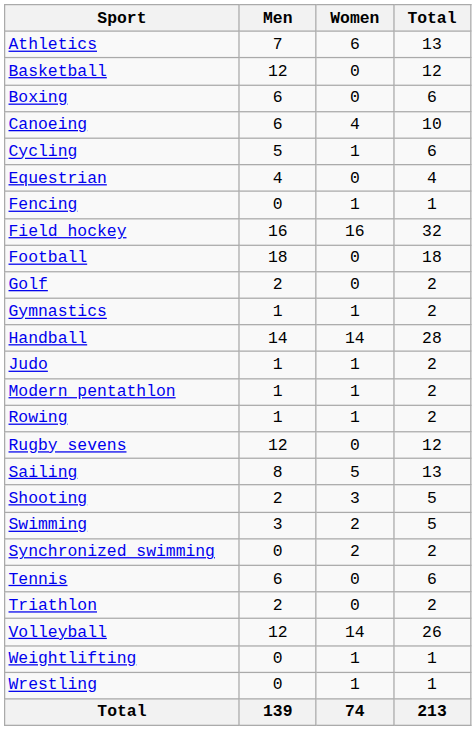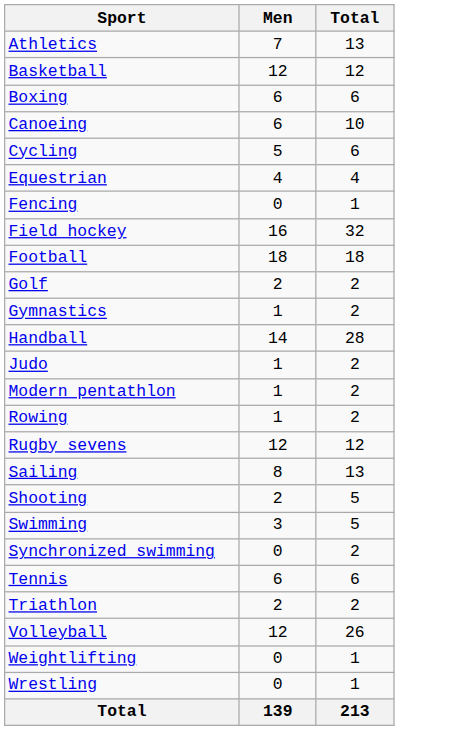 <table class="wikitable sortable" style="text-align:center;">
 <tr>
 <th width=180>Sport</th>
 <th width=55>Men</th>
-<th width=55>Women</th>
 <th width=55>Total</th>
 </tr>
 <tr>
 <td align=left><a href='#'>Athletics</a></td>
 <td>7</td>
-<td>6</td>
 <td>13</td>
 </tr>
 <tr>
 <td align=left><a href='#'>Basketball</a></td>
 <td>12</td>
-<td>0</td>
 <td>12</td>
 </tr>
 <tr>
 <td align=left><a href='#'>Boxing</a></td>
 <td>6</td>
-<td>0</td>
 <td>6</td>
 </tr>
 <tr>
 <td align=left><a href='#'>Canoeing</a></td>
 <td>6</td>
-<td>4</td>
 <td>10</td>
 </tr>
 <tr>
 <td align=left><a href='#'>Cycling</a></td>
 <td>5</td>
-<td>1</td>
 <td>6</td>
 </tr>
 <tr>
 <td align=left><a href='#'>Equestrian</a></td>
 <td>4</td>
-<td>0</td>
 <td>4</td>
 </tr>
 <tr>
 <td align=left><a href='#'>Fencing</a></td>
 <td>0</td>
 <td>1</td>
-<td>1</td>
 </tr>
 <tr>
 <td align=left><a href='#'>Field hockey</a></td>
-<td>16</td>
 <td>16</td>
 <td>32</td>
 </tr>
 <tr>
 <td align=left><a href='#'>Football</a></td>
 <td>18</td>
-<td>0</td>
 <td>18</td>
 </tr>
 <tr>
 <td align=left><a href='#'>Golf</a></td>
 <td>2</td>
-<td>0</td>
 <td>2</td>
 </tr>
 <tr>
 <td align=left><a href='#'>Gymnastics</a></td>
-<td>1</td>
 <td>1</td>
 <td>2</td>
 </tr>
 <tr>
 <td align=left><a href='#'>Handball</a></td>
 <td>14</td>
-<td>14</td>
 <td>28</td>
 </tr>
 <tr>
 <td align=left><a href='#'>Judo</a></td>
-<td>1</td>
 <td>1</td>
 <td>2</td>
 </tr>
 <tr>
 <td align=left><a href='#'>Modern pentathlon</a></td>
 <td>1</td>
-<td>1</td>
 <td>2</td>
 </tr>
 <tr>
 <td align=left><a href='#'>Rowing</a></td>
-<td>1</td>
 <td>1</td>
 <td>2</td>
 </tr>
 <tr>
 <td align=left><a href='#'>Rugby sevens</a></td>
 <td>12</td>
-<td>0</td>
 <td>12</td>
 </tr>
 <tr>
 <td align=left><a href='#'>Sailing</a></td>
 <td>8</td>
-<td>5</td>
 <td>13</td>
 </tr>
 <tr>
 <td align=left><a href='#'>Shooting</a></td>
 <td>2</td>
-<td>3</td>
 <td>5</td>
 </tr>
 <tr>
 <td align=left><a href='#'>Swimming</a></td>
 <td>3</td>
-<td>2</td>
 <td>5</td>
 </tr>
 <tr>
 <td align=left><a href='#'>Synchronized swimming</a></td>
 <td>0</td>
 <td>2</td>
-<td>2</td>
 </tr>
 <tr>
 <td align=left><a href='#'>Tennis</a></td>
 <td>6</td>
-<td>0</td>
 <td>6</td>
 </tr>
 <tr>
 <td align=left><a href='#'>Triathlon</a></td>
 <td>2</td>
-<td>0</td>
 <td>2</td>
 </tr>
 <tr>
 <td align=left><a href='#'>Volleyball</a></td>
 <td>12</td>
-<td>14</td>
 <td>26</td>
 </tr>
 <tr>
 <td align=left><a href='#'>Weightlifting</a></td>
 <td>0</td>
 <td>1</td>
-<td>1</td>
 </tr>
 <tr>
 <td align=left><a href='#'>Wrestling</a></td>
 <td>0</td>
 <td>1</td>
-<td>1</td>
 </tr>
 <tr class="sortbottom">
 <th>Total</th>
 <th>139</th>
-<th>74</th>
 <th>213</th>
 </tr>
 </table>
